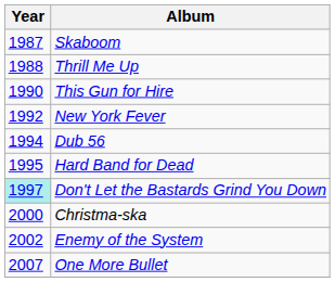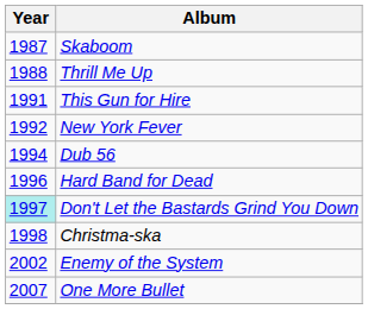 <table class="wikitable">
 <tr>
 <th align="left" valign="top" width="40">Year</th>
 <th align="left" valign="top">Album</th>
 </tr>
 <tr>
 <td><a href='#'>1987</a></td>
 <td><em><a href='#'>Skaboom</a></em></td>
 </tr>
 <tr>
 <td><a href='#'>1988</a></td>
 <td><em><a href='#'>Thrill Me Up</a></em></td>
 </tr>
 <tr>
-<td><a href='#'>1990</a></td>
+<td><a href='#'>1991</a></td>
 <td><em><a href='#'>This Gun for Hire</a></em></td>
 </tr>
 <tr>
 <td><a href='#'>1992</a></td>
 <td><em><a href='#'>New York Fever</a></em></td>
 </tr>
 <tr>
 <td><a href='#'>1994</a></td>
 <td><em><a href='#'>Dub 56</a></em></td>
 </tr>
 <tr>
-<td><a href='#'>1995</a></td>
+<td><a href='#'>1996</a></td>
 <td><em><a href='#'>Hard Band for Dead</a></em></td>
 </tr>
 <tr>
 <td style="background: paleturquoise;"><a href='#'>1997</a></td>
 <td><em><a href='#'>Don't Let the Bastards Grind You Down</a></em></td>
 </tr>
 <tr>
-<td><a href='#'>2000</a></td>
+<td><a href='#'>1998</a></td>
 <td><em>Christma-ska</em></td>
 </tr>
 <tr>
 <td><a href='#'>2002</a></td>
 <td><em><a href='#'>Enemy of the System</a></em></td>
 </tr>
 <tr>
 <td><a href='#'>2007</a></td>
 <td><em><a href='#'>One More Bullet</a></em></td>
 </tr>
 <tr>
 </tr>
 </table>
